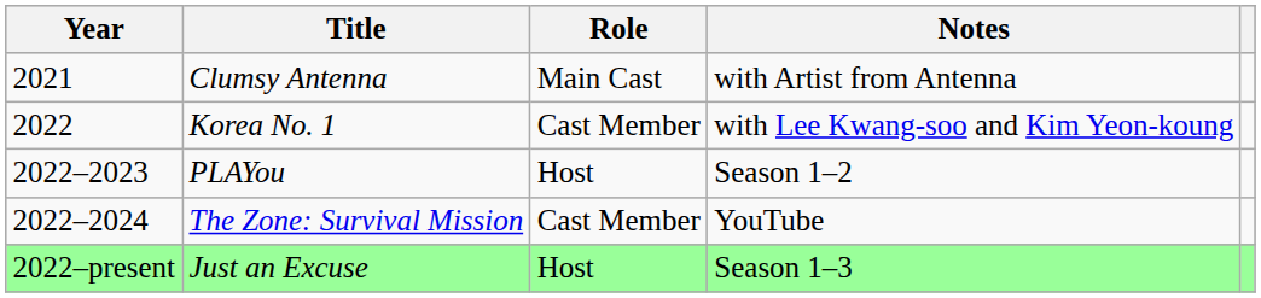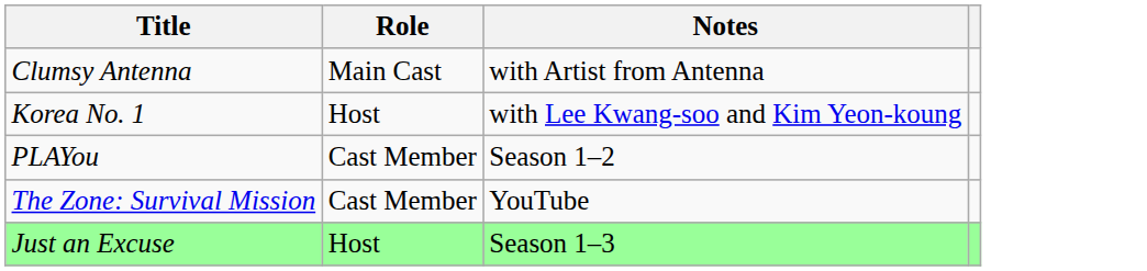 <table class="wikitable plainrowheaders">
 <tr>
-<th scope="col">Year</th>
 <th scope="col">Title</th>
 <th scope="col">Role</th>
 <th scope="col">Notes</th>
 <th class="unsortable" scope="col"></th>
 </tr>
 <tr>
-<td scope="row">2021</td>
 <td><em>Clumsy Antenna</em></td>
 <td>Main Cast</td>
 <td>with Artist from Antenna</td>
 <td align="center"></td>
 </tr>
 <tr>
-<td scope="row">2022</td>
 <td><em>Korea No. 1</em></td>
-<td>Cast Member</td>
+<td>Host</td>
 <td align="center">with <a href='#'>Lee Kwang-soo</a> and <a href='#'>Kim Yeon-koung</a></td>
 <td align="center"></td>
 </tr>
 <tr>
-<td scope="row">2022–2023</td>
 <td><em>PLAYou</em></td>
-<td>Host</td>
+<td>Cast Member</td>
 <td>Season 1–2</td>
 <td align="center"></td>
 </tr>
 <tr>
-<td scope="row">2022–2024</td>
 <td><em><a href='#'>The Zone: Survival Mission</a></em></td>
 <td>Cast Member</td>
 <td>YouTube</td>
 <td align="center"></td>
 </tr>
 <tr bgcolor="#99ff99">
-<td>2022–present</td>
 <td><em>Just an Excuse</em></td>
 <td>Host</td>
 <td>Season 1–3</td>
 <td></td>
 </tr>
 </table>
